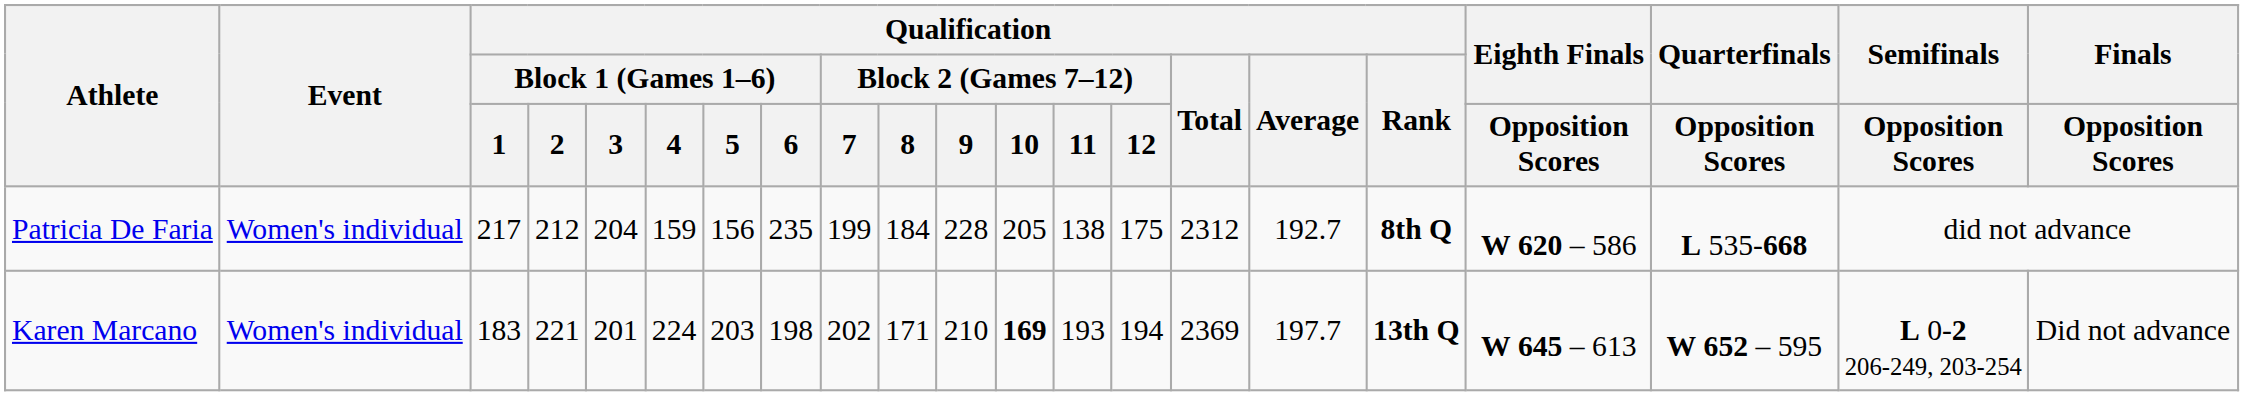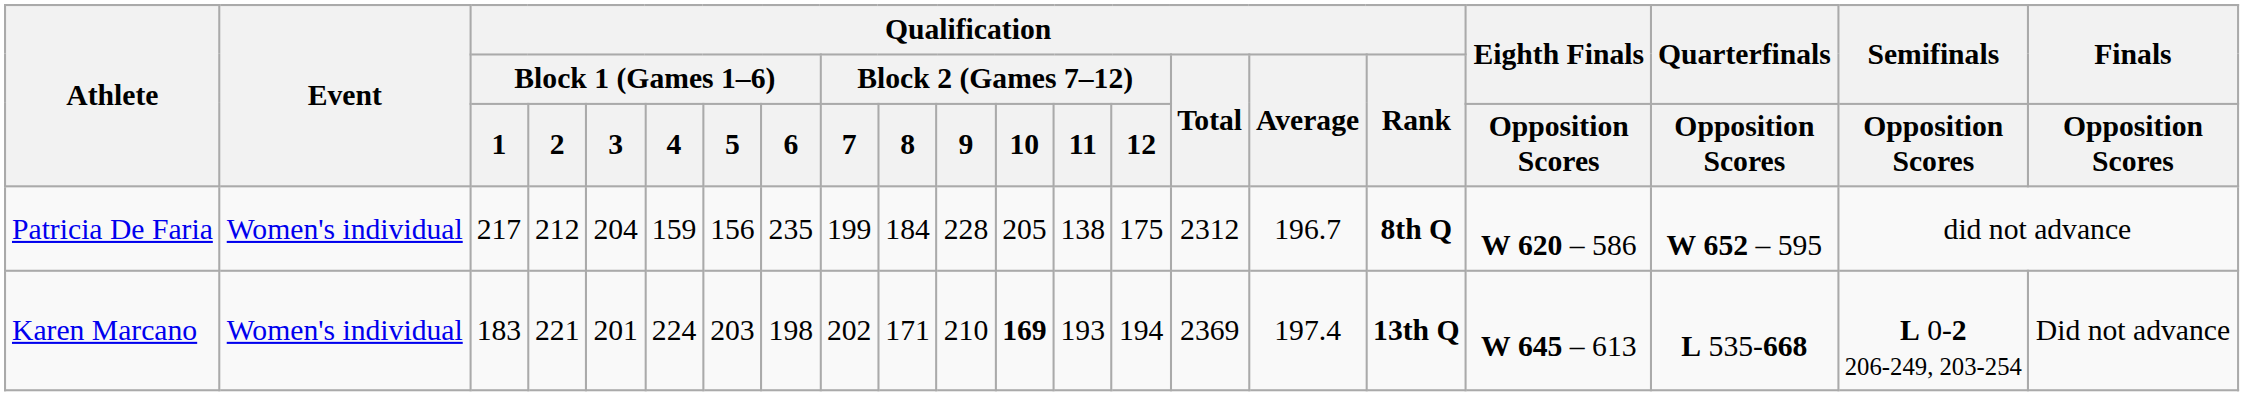 <table class="wikitable" style="font-size:90%;">
 <tr>
 <th rowspan=3>Athlete</th>
 <th rowspan=3>Event</th>
 <th colspan=15>Qualification</th>
 <th rowspan=2>Eighth Finals</th>
 <th rowspan=2>Quarterfinals</th>
 <th rowspan=2>Semifinals</th>
 <th rowspan=2>Finals</th>
 </tr>
 <tr>
 <th colspan=6>Block 1 (Games 1–6)</th>
 <th colspan=6>Block 2 (Games 7–12)</th>
 <th rowspan=2>Total</th>
 <th rowspan=2>Average</th>
 <th rowspan=2>Rank</th>
 </tr>
 <tr>
 <th>1</th>
 <th>2</th>
 <th>3</th>
 <th>4</th>
 <th>5</th>
 <th>6</th>
 <th>7</th>
 <th>8</th>
 <th>9</th>
 <th>10</th>
 <th>11</th>
 <th>12</th>
 <th>Opposition<br>Scores</th>
 <th>Opposition<br>Scores</th>
 <th>Opposition<br>Scores</th>
 <th>Opposition<br>Scores</th>
 </tr>
 <tr>
 <td><a href='#'>Patricia De Faria</a></td>
 <td><a href='#'>Women's individual</a></td>
 <td align=center>217</td>
 <td align=center>212</td>
 <td align=center>204</td>
 <td align=center>159</td>
 <td align=center>156</td>
 <td align=center>235</td>
 <td align=center>199</td>
 <td align=center>184</td>
 <td align=center>228</td>
 <td align=center>205</td>
 <td align=center>138</td>
 <td align=center>175</td>
 <td align=center>2312</td>
-<td align=center>192.7</td>
+<td align=center>196.7</td>
 <td align=center><strong>8th Q</strong></td>
 <td align=center><br><strong>W</strong> <strong>620</strong> – 586</td>
-<td align=center><br><strong>L</strong> 535-<strong>668</strong></td>
+<td align=center><br><strong>W</strong> <strong>652</strong> – 595</td>
 <td style="text-align:center;" colspan="2">did not advance</td>
 </tr>
 <tr>
 <td><a href='#'>Karen Marcano</a></td>
 <td><a href='#'>Women's individual</a></td>
 <td align=center>183</td>
 <td align=center>221</td>
 <td align=center>201</td>
 <td align=center>224</td>
 <td align=center>203</td>
 <td align=center>198</td>
 <td align=center>202</td>
 <td align=center>171</td>
 <td align=center>210</td>
 <td align=center><strong>169</strong></td>
 <td align=center>193</td>
 <td align=center>194</td>
 <td align=center>2369</td>
-<td align=center>197.7</td>
+<td align=center>197.4</td>
 <td align=center><strong>13th Q</strong></td>
 <td align=center><br><strong>W</strong> <strong>645</strong> – 613</td>
-<td align=center><br><strong>W</strong> <strong>652</strong> – 595</td>
+<td align=center><br><strong>L</strong> 535-<strong>668</strong></td>
 <td align=center><br><strong>L</strong> 0-<strong>2</strong><br><small>206-249, 203-254</small><br></td>
 <td align=center>Did not advance</td>
 </tr>
 </table>
